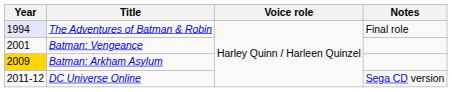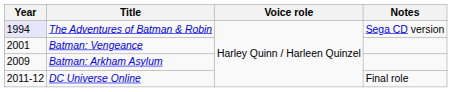 <table class="wikitable sortable">
 <tr>
 <th>Year</th>
 <th>Title</th>
 <th>Voice role</th>
 <th>Notes</th>
 </tr>
 <tr>
 <td style="background: lavender;">1994</td>
 <td><em><a href='#'>The Adventures of Batman & Robin</a></em></td>
 <td rowspan="4">Harley Quinn / Harleen Quinzel</td>
-<td>Final role</td>
+<td><a href='#'>Sega CD</a> version</td>
 </tr>
 <tr>
 <td>2001</td>
 <td><em><a href='#'>Batman: Vengeance</a></em></td>
 <td></td>
 </tr>
 <tr>
-<td style="background: gold;">2009</td>
+<td>2009</td>
 <td><em><a href='#'>Batman: Arkham Asylum</a></em></td>
 <td></td>
 </tr>
 <tr>
 <td>2011-12</td>
 <td><em><a href='#'>DC Universe Online</a></em></td>
-<td><a href='#'>Sega CD</a> version</td>
+<td>Final role</td>
 </tr>
 </table>
